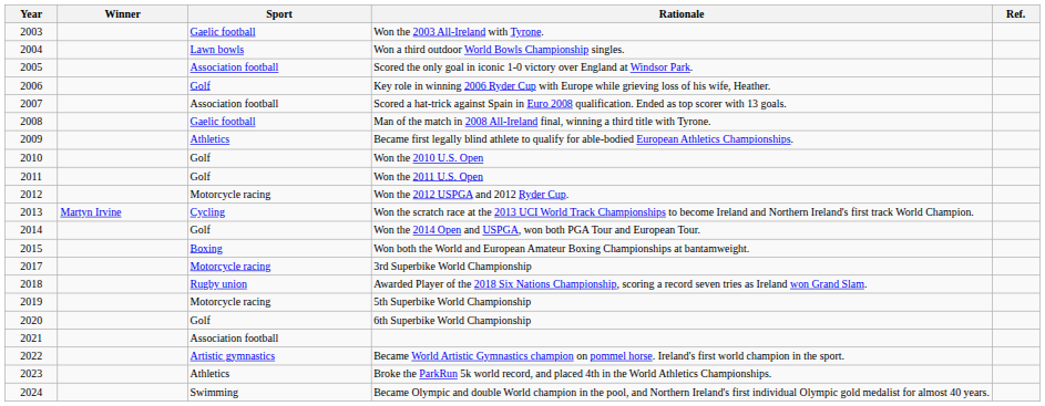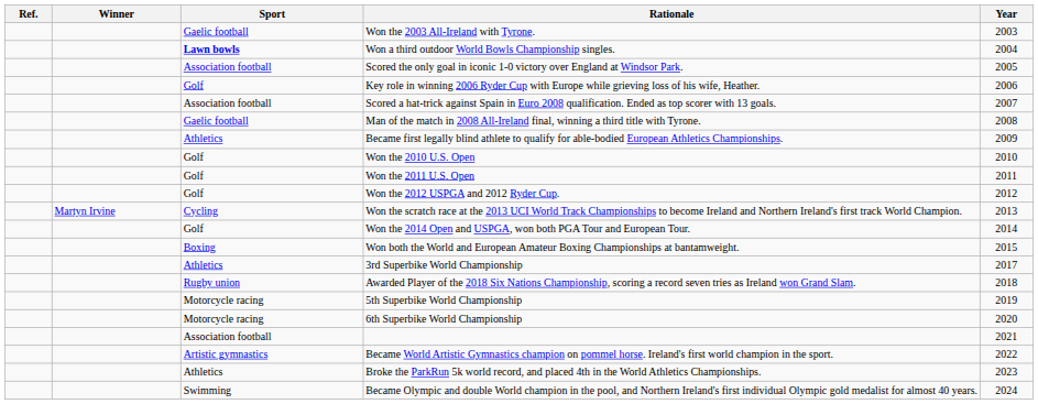 <table class="wikitable" style="font-size: 95%">
 <tr>
-<th>Year</th>
+<th class="unsortable">Ref.</th>
 <th>Winner</th>
 <th>Sport</th>
 <th width=60%>Rationale</th>
-<th class="unsortable">Ref.</th>
+<th>Year</th>
 </tr>
 <tr>
-<td align=center>2003</td>
+<td align="center"></td>
 <td></td>
 <td><a href='#'>Gaelic football</a></td>
 <td>Won the <a href='#'>2003 All-Ireland</a> with <a href='#'>Tyrone</a>.</td>
-<td align="center"></td>
+<td align=center>2003</td>
 </tr>
 <tr>
+<td align="center"></td>
+<td></td>
+<td><strong><a href='#'>Lawn bowls</a></strong></td>
+<td>Won a third outdoor <a href='#'>World Bowls Championship</a> singles.</td>
 <td align=center>2004</td>
-<td></td>
-<td><a href='#'>Lawn bowls</a></td>
-<td>Won a third outdoor <a href='#'>World Bowls Championship</a> singles.</td>
-<td align="center"></td>
 </tr>
 <tr>
-<td align=center>2005</td>
+<td align="center"></td>
 <td></td>
 <td><a href='#'>Association football</a></td>
 <td>Scored the only goal in iconic 1-0 victory over England at <a href='#'>Windsor Park</a>.</td>
-<td align="center"></td>
+<td align=center>2005</td>
 </tr>
 <tr>
-<td align=center>2006</td>
+<td align="center"></td>
 <td></td>
 <td><a href='#'>Golf</a></td>
 <td>Key role in winning <a href='#'>2006 Ryder Cup</a> with Europe while grieving loss of his wife, Heather.</td>
-<td align="center"></td>
+<td align=center>2006</td>
 </tr>
 <tr>
-<td align=center>2007</td>
+<td align="center"></td>
 <td></td>
 <td>Association football</td>
 <td>Scored a hat-trick against Spain in <a href='#'>Euro 2008</a> qualification. Ended as top scorer with 13 goals.</td>
-<td align="center"></td>
+<td align=center>2007</td>
 </tr>
 <tr>
-<td align=center>2008</td>
+<td align="center"></td>
 <td></td>
 <td><a href='#'>Gaelic football</a></td>
 <td>Man of the match in <a href='#'>2008 All-Ireland</a> final, winning a third title with Tyrone.</td>
-<td align="center"></td>
+<td align=center>2008</td>
 </tr>
 <tr>
-<td align=center>2009</td>
+<td align="center"></td>
 <td></td>
 <td><a href='#'>Athletics</a></td>
 <td>Became first legally blind athlete to qualify for able-bodied <a href='#'>European Athletics Championships</a>.</td>
-<td align="center"></td>
+<td align=center>2009</td>
 </tr>
 <tr>
-<td align=center>2010</td>
+<td align="center"></td>
 <td></td>
 <td>Golf</td>
 <td>Won the <a href='#'>2010 U.S. Open</a></td>
-<td align="center"></td>
+<td align=center>2010</td>
 </tr>
 <tr>
-<td align=center>2011</td>
+<td align="center"></td>
 <td></td>
 <td>Golf</td>
 <td>Won the <a href='#'>2011 U.S. Open</a></td>
-<td align="center"></td>
+<td align=center>2011</td>
 </tr>
 <tr>
+<td align="center"></td>
+<td></td>
+<td>Golf</td>
+<td>Won the <a href='#'>2012 USPGA</a> and 2012 <a href='#'>Ryder Cup</a>.</td>
 <td align=center>2012</td>
-<td></td>
-<td>Motorcycle racing</td>
-<td>Won the <a href='#'>2012 USPGA</a> and 2012 <a href='#'>Ryder Cup</a>.</td>
-<td align="center"></td>
 </tr>
 <tr>
-<td align=center>2013</td>
+<td align="center"></td>
 <td><a href='#'>Martyn Irvine</a></td>
 <td><a href='#'>Cycling</a></td>
 <td>Won the scratch race at the <a href='#'>2013 UCI World Track Championships</a> to become Ireland and Northern Ireland's first track World Champion.</td>
-<td align="center"></td>
+<td align=center>2013</td>
 </tr>
 <tr>
-<td align=center>2014</td>
+<td align="center"></td>
 <td></td>
 <td>Golf</td>
 <td>Won the <a href='#'>2014 Open</a> and <a href='#'>USPGA</a>, won both PGA Tour and European Tour.</td>
-<td align="center"></td>
+<td align=center>2014</td>
 </tr>
 <tr>
-<td align=center>2015</td>
+<td align="center"></td>
 <td></td>
 <td><a href='#'>Boxing</a></td>
 <td>Won both the World and European Amateur Boxing Championships at bantamweight.</td>
-<td align="center"></td>
+<td align=center>2015</td>
 </tr>
 <tr>
+<td align="center"></td>
+<td></td>
+<td><a href='#'>Athletics</a></td>
+<td>3rd Superbike World Championship</td>
 <td align="center">2017</td>
-<td></td>
-<td><a href='#'>Motorcycle racing</a></td>
-<td>3rd Superbike World Championship</td>
-<td align="center"></td>
 </tr>
 <tr>
-<td align="center">2018</td>
+<td align="center"></td>
 <td></td>
 <td><a href='#'>Rugby union</a></td>
 <td>Awarded Player of the <a href='#'>2018 Six Nations Championship</a>, scoring a record seven tries as Ireland <a href='#'>won Grand Slam</a>.</td>
-<td align="center"></td>
+<td align="center">2018</td>
 </tr>
 <tr>
-<td align="center">2019</td>
+<td align="center"></td>
 <td></td>
 <td>Motorcycle racing</td>
 <td>5th Superbike World Championship</td>
-<td align="center"></td>
+<td align="center">2019</td>
 </tr>
 <tr>
+<td align="center"></td>
+<td></td>
+<td>Motorcycle racing</td>
+<td>6th Superbike World Championship</td>
 <td align="center">2020</td>
-<td></td>
-<td>Golf</td>
-<td>6th Superbike World Championship</td>
-<td align="center"></td>
 </tr>
 <tr>
-<td align="center">2021</td>
+<td align="center"></td>
 <td></td>
 <td>Association football</td>
 <td></td>
-<td align="center"></td>
+<td align="center">2021</td>
 </tr>
 <tr>
-<td align="center">2022</td>
+<td align="center"></td>
 <td></td>
 <td><a href='#'>Artistic gymnastics</a></td>
 <td>Became <a href='#'>World Artistic Gymnastics champion</a> on <a href='#'>pommel horse</a>. Ireland's first world champion in the sport.</td>
-<td align="center"></td>
+<td align="center">2022</td>
 </tr>
 <tr>
-<td align="center">2023</td>
+<td align="center"></td>
 <td></td>
 <td>Athletics</td>
 <td>Broke the <a href='#'>ParkRun</a> 5k world record, and placed 4th in the World Athletics Championships.</td>
-<td align="center"></td>
+<td align="center">2023</td>
 </tr>
 <tr>
-<td align="center">2024</td>
+<td></td>
 <td></td>
 <td>Swimming</td>
 <td>Became Olympic and double World champion in the pool, and Northern Ireland's first individual Olympic gold medalist for almost 40 years.</td>
-<td></td>
+<td align="center">2024</td>
 </tr>
 </table>
